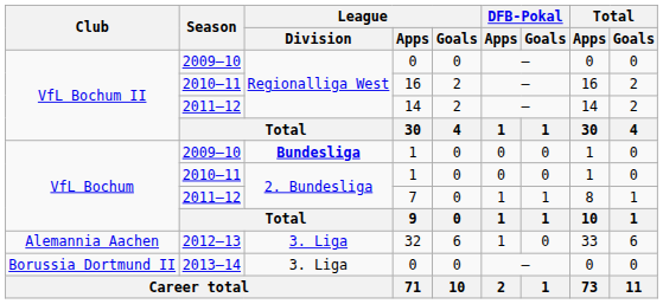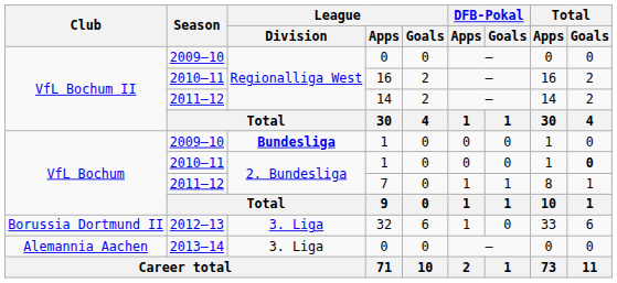 <table class="wikitable" style="text-align:center">
 <tr>
 <th rowspan="2">Club</th>
 <th rowspan="2">Season</th>
 <th colspan="3">League</th>
 <th colspan="2"><a href='#'>DFB-Pokal</a></th>
 <th colspan="2">Total</th>
 </tr>
 <tr>
 <th>Division</th>
 <th>Apps</th>
 <th>Goals</th>
 <th>Apps</th>
 <th>Goals</th>
 <th>Apps</th>
 <th>Goals</th>
 </tr>
 <tr>
 <td rowspan="4"><a href='#'>VfL Bochum II</a></td>
 <td><a href='#'>2009–10</a></td>
 <td rowspan="3"><a href='#'>Regionalliga West</a></td>
 <td>0</td>
 <td>0</td>
 <td colspan="2">—</td>
 <td>0</td>
 <td>0</td>
 </tr>
 <tr>
 <td><a href='#'>2010–11</a></td>
 <td>16</td>
 <td>2</td>
 <td colspan="2">—</td>
 <td>16</td>
 <td>2</td>
 </tr>
 <tr>
 <td><a href='#'>2011–12</a></td>
 <td>14</td>
 <td>2</td>
 <td colspan="2">—</td>
 <td>14</td>
 <td>2</td>
 </tr>
 <tr>
 <th colspan="2">Total</th>
 <th>30</th>
 <th>4</th>
 <th>1</th>
 <th>1</th>
 <th>30</th>
 <th>4</th>
 </tr>
 <tr>
 <td rowspan="4"><a href='#'>VfL Bochum</a></td>
 <td><a href='#'>2009–10</a></td>
 <td><strong><a href='#'>Bundesliga</a></strong></td>
 <td>1</td>
 <td>0</td>
 <td>0</td>
 <td>0</td>
 <td>1</td>
 <td>0</td>
 </tr>
 <tr>
 <td><a href='#'>2010–11</a></td>
 <td rowspan="2"><a href='#'>2. Bundesliga</a></td>
 <td>1</td>
 <td>0</td>
 <td>0</td>
 <td>0</td>
 <td>1</td>
-<td>0</td>
+<td><strong>0</strong></td>
 </tr>
 <tr>
 <td><a href='#'>2011–12</a></td>
 <td>7</td>
 <td>0</td>
 <td>1</td>
 <td>1</td>
 <td>8</td>
 <td>1</td>
 </tr>
 <tr>
 <th colspan="2">Total</th>
 <th>9</th>
 <th>0</th>
 <th>1</th>
 <th>1</th>
 <th>10</th>
 <th>1</th>
 </tr>
 <tr>
-<td><a href='#'>Alemannia Aachen</a></td>
+<td><a href='#'>Borussia Dortmund II</a></td>
 <td><a href='#'>2012–13</a></td>
 <td><a href='#'>3. Liga</a></td>
 <td>32</td>
 <td>6</td>
 <td>1</td>
 <td>0</td>
 <td>33</td>
 <td>6</td>
 </tr>
 <tr>
-<td><a href='#'>Borussia Dortmund II</a></td>
+<td><a href='#'>Alemannia Aachen</a></td>
 <td><a href='#'>2013–14</a></td>
 <td>3. Liga</td>
 <td>0</td>
 <td>0</td>
 <td colspan="2">—</td>
 <td>0</td>
 <td>0</td>
 </tr>
 <tr>
 <th colspan="3">Career total</th>
 <th>71</th>
 <th>10</th>
 <th>2</th>
 <th>1</th>
 <th>73</th>
 <th>11</th>
 </tr>
 </table>
